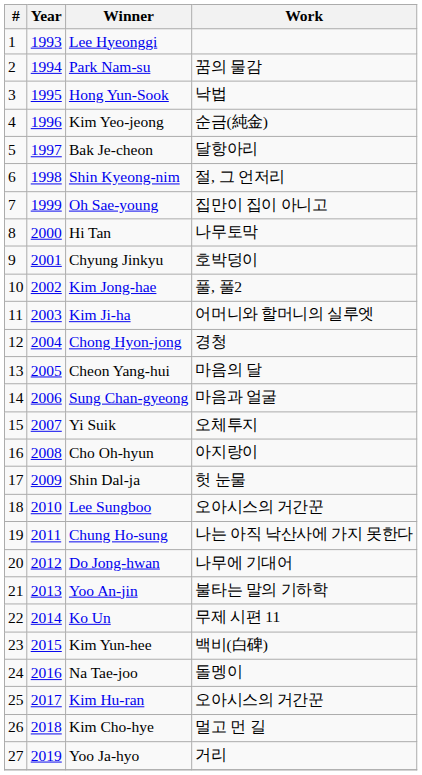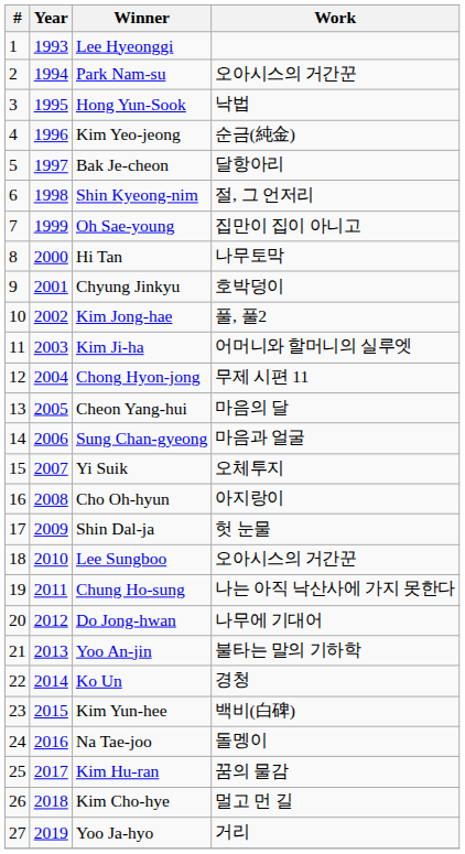 <table class="wikitable">
 <tr>
 <th>#</th>
 <th>Year</th>
 <th>Winner</th>
 <th>Work</th>
 </tr>
 <tr>
 <td>1</td>
 <td><a href='#'>1993</a></td>
 <td><a href='#'>Lee Hyeonggi</a></td>
 <td></td>
 </tr>
 <tr>
 <td>2</td>
 <td><a href='#'>1994</a></td>
 <td><a href='#'>Park Nam-su</a></td>
-<td>꿈의 물감</td>
+<td>오아시스의 거간꾼</td>
 </tr>
 <tr>
 <td>3</td>
 <td><a href='#'>1995</a></td>
 <td><a href='#'>Hong Yun-Sook</a></td>
 <td>낙법</td>
 </tr>
 <tr>
 <td>4</td>
 <td><a href='#'>1996</a></td>
 <td>Kim Yeo-jeong</td>
 <td>순금(純金)</td>
 </tr>
 <tr>
 <td>5</td>
 <td><a href='#'>1997</a></td>
 <td>Bak Je-cheon</td>
 <td>달항아리</td>
 </tr>
 <tr>
 <td>6</td>
 <td><a href='#'>1998</a></td>
 <td><a href='#'>Shin Kyeong-nim</a></td>
 <td>절, 그 언저리</td>
 </tr>
 <tr>
 <td>7</td>
 <td><a href='#'>1999</a></td>
 <td><a href='#'>Oh Sae-young</a></td>
 <td>집만이 집이 아니고</td>
 </tr>
 <tr>
 <td>8</td>
 <td><a href='#'>2000</a></td>
 <td>Hi Tan</td>
 <td>나무토막</td>
 </tr>
 <tr>
 <td>9</td>
 <td><a href='#'>2001</a></td>
 <td>Chyung Jinkyu</td>
 <td>호박덩이</td>
 </tr>
 <tr>
 <td>10</td>
 <td><a href='#'>2002</a></td>
 <td><a href='#'>Kim Jong-hae</a></td>
 <td>풀, 풀2</td>
 </tr>
 <tr>
 <td>11</td>
 <td><a href='#'>2003</a></td>
 <td><a href='#'>Kim Ji-ha</a></td>
 <td>어머니와 할머니의 실루엣</td>
 </tr>
 <tr>
 <td>12</td>
 <td><a href='#'>2004</a></td>
 <td><a href='#'>Chong Hyon-jong</a></td>
-<td>경청</td>
+<td>무제 시편 11</td>
 </tr>
 <tr>
 <td>13</td>
 <td><a href='#'>2005</a></td>
 <td>Cheon Yang-hui</td>
 <td>마음의 달</td>
 </tr>
 <tr>
 <td>14</td>
 <td><a href='#'>2006</a></td>
 <td><a href='#'>Sung Chan-gyeong</a></td>
 <td>마음과 얼굴</td>
 </tr>
 <tr>
 <td>15</td>
 <td><a href='#'>2007</a></td>
 <td>Yi Suik</td>
 <td>오체투지</td>
 </tr>
 <tr>
 <td>16</td>
 <td><a href='#'>2008</a></td>
 <td>Cho Oh-hyun</td>
 <td>아지랑이</td>
 </tr>
 <tr>
 <td>17</td>
 <td><a href='#'>2009</a></td>
 <td>Shin Dal-ja</td>
 <td>헛 눈물</td>
 </tr>
 <tr>
 <td>18</td>
 <td><a href='#'>2010</a></td>
 <td><a href='#'>Lee Sungboo</a></td>
 <td>오아시스의 거간꾼</td>
 </tr>
 <tr>
 <td>19</td>
 <td><a href='#'>2011</a></td>
 <td><a href='#'>Chung Ho-sung</a></td>
 <td>나는 아직 낙산사에 가지 못한다</td>
 </tr>
 <tr>
 <td>20</td>
 <td><a href='#'>2012</a></td>
 <td><a href='#'>Do Jong-hwan</a></td>
 <td>나무에 기대어</td>
 </tr>
 <tr>
 <td>21</td>
 <td><a href='#'>2013</a></td>
 <td><a href='#'>Yoo An-jin</a></td>
 <td>불타는 말의 기하학</td>
 </tr>
 <tr>
 <td>22</td>
 <td><a href='#'>2014</a></td>
 <td><a href='#'>Ko Un</a></td>
-<td>무제 시편 11</td>
+<td>경청</td>
 </tr>
 <tr>
 <td>23</td>
 <td><a href='#'>2015</a></td>
 <td>Kim Yun-hee</td>
 <td>백비(白碑)</td>
 </tr>
 <tr>
 <td>24</td>
 <td><a href='#'>2016</a></td>
 <td>Na Tae-joo</td>
 <td>돌멩이</td>
 </tr>
 <tr>
 <td>25</td>
 <td><a href='#'>2017</a></td>
 <td><a href='#'>Kim Hu-ran</a></td>
-<td>오아시스의 거간꾼</td>
+<td>꿈의 물감</td>
 </tr>
 <tr>
 <td>26</td>
 <td><a href='#'>2018</a></td>
 <td>Kim Cho-hye</td>
 <td>멀고 먼 길</td>
 </tr>
 <tr>
 <td>27</td>
 <td><a href='#'>2019</a></td>
 <td>Yoo Ja-hyo</td>
 <td>거리</td>
 </tr>
 <tr>
 </tr>
 </table>
